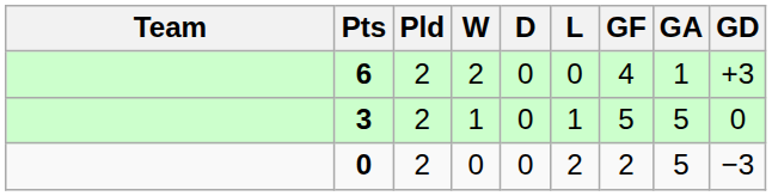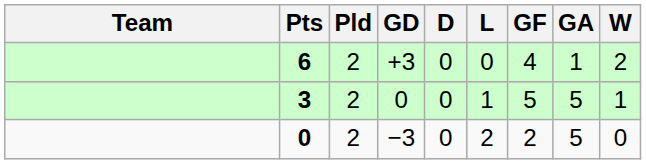 <table class="wikitable" style="text-align:center;">
 <tr>
 <th width=175>Team</th>
 <th width=20 abbr="Points">Pts</th>
 <th width=20 abbr="Played">Pld</th>
-<th width=20 abbr="Won">W</th>
+<th width=20 abbr="Goal difference">GD</th>
 <th width=20 abbr="Drawn">D</th>
 <th width=20 abbr="Lost">L</th>
 <th width=20 abbr="Goals for">GF</th>
 <th width=20 abbr="Goals against">GA</th>
-<th width=20 abbr="Goal difference">GD</th>
+<th width=20 abbr="Won">W</th>
 </tr>
 <tr style="background:#ccffcc;">
 <td style="text-align:left;"></td>
 <td><strong>6</strong></td>
 <td>2</td>
-<td>2</td>
+<td>+3</td>
 <td>0</td>
 <td>0</td>
 <td>4</td>
 <td>1</td>
-<td>+3</td>
+<td>2</td>
 </tr>
 <tr style="background:#ccffcc;">
 <td style="text-align:left;"></td>
 <td><strong>3</strong></td>
 <td>2</td>
-<td>1</td>
+<td>0</td>
 <td>0</td>
 <td>1</td>
 <td>5</td>
 <td>5</td>
-<td>0</td>
+<td>1</td>
 </tr>
 <tr>
 <td style="text-align:left;"></td>
 <td><strong>0</strong></td>
 <td>2</td>
-<td>0</td>
+<td>−3</td>
 <td>0</td>
 <td>2</td>
 <td>2</td>
 <td>5</td>
-<td>−3</td>
+<td>0</td>
 </tr>
 </table>
